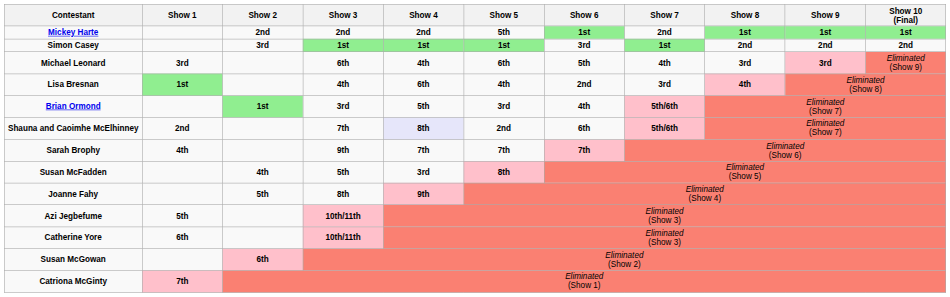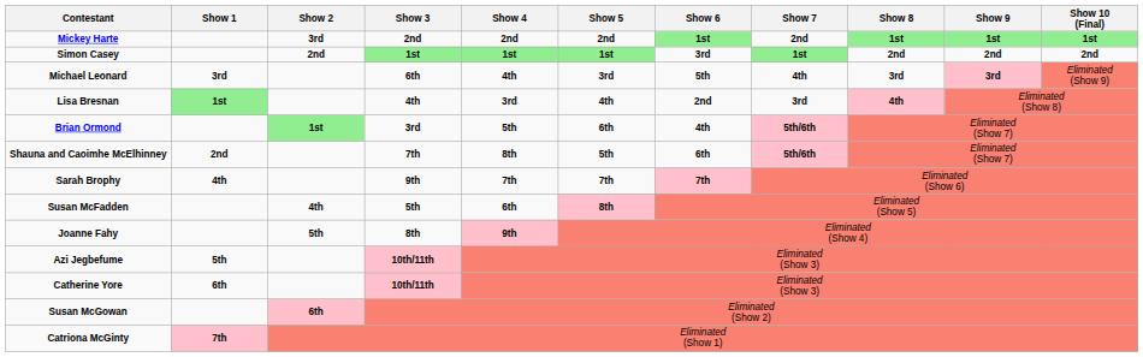 <table class="wikitable" style="text-align:center; font-size:85%">
 <tr>
 <th style="width:12%"><strong>Contestant</strong></th>
 <th style="width:7%">Show 1</th>
 <th style="width:7%">Show 2</th>
 <th style="width:7%">Show 3</th>
 <th style="width:7%">Show 4</th>
 <th style="width:7%">Show 5</th>
 <th style="width:7%">Show 6</th>
 <th style="width:7%">Show 7</th>
 <th style="width:7%">Show 8</th>
 <th style="width:7%">Show 9</th>
 <th style="width:7%">Show 10<br>(Final)</th>
 </tr>
 <tr>
 <td><a href='#'><strong>Mickey Harte</strong></a></td>
 <td></td>
+<td><strong>3rd</strong></td>
 <td><strong>2nd</strong></td>
 <td><strong>2nd</strong></td>
 <td><strong>2nd</strong></td>
-<td><strong>5th</strong></td>
 <td style="background:lightgreen"><strong>1st</strong></td>
 <td><strong>2nd</strong></td>
 <td style="background:lightgreen"><strong>1st</strong></td>
 <td style="background:lightgreen"><strong>1st</strong></td>
 <td style="background:lightgreen"><strong>1st</strong></td>
 </tr>
 <tr>
 <td><strong>Simon Casey</strong></td>
 <td></td>
-<td><strong>3rd</strong></td>
+<td><strong>2nd</strong></td>
 <td style="background:lightgreen"><strong>1st</strong></td>
 <td style="background:lightgreen"><strong>1st</strong></td>
 <td style="background:lightgreen"><strong>1st</strong></td>
 <td><strong>3rd</strong></td>
 <td style="background:lightgreen"><strong>1st</strong></td>
 <td><strong>2nd</strong></td>
 <td><strong>2nd</strong></td>
 <td><strong>2nd</strong></td>
 </tr>
 <tr>
 <td><strong>Michael Leonard</strong></td>
 <td><strong>3rd</strong></td>
 <td></td>
 <td><strong>6th</strong></td>
 <td><strong>4th</strong></td>
-<td><strong>6th</strong></td>
+<td><strong>3rd</strong></td>
 <td><strong>5th</strong></td>
 <td><strong>4th</strong></td>
 <td><strong>3rd</strong></td>
 <td style="background:pink"><strong>3rd</strong></td>
 <td style="background:#FA8072"><em>Eliminated</em><br>(Show 9)</td>
 </tr>
 <tr>
 <td><strong>Lisa Bresnan</strong></td>
 <td style="background:lightgreen"><strong>1st</strong></td>
 <td></td>
 <td><strong>4th</strong></td>
-<td><strong>6th</strong></td>
+<td><strong>3rd</strong></td>
 <td><strong>4th</strong></td>
 <td><strong>2nd</strong></td>
 <td><strong>3rd</strong></td>
 <td style="background:pink"><strong>4th</strong></td>
 <td colspan="2" style="background:#FA8072"><em>Eliminated</em><br>(Show 8)</td>
 </tr>
 <tr>
 <td><strong><a href='#'>Brian Ormond</a></strong></td>
 <td></td>
 <td style="background:lightgreen"><strong>1st</strong></td>
 <td><strong>3rd</strong></td>
 <td><strong>5th</strong></td>
-<td><strong>3rd</strong></td>
+<td><strong>6th</strong></td>
 <td><strong>4th</strong></td>
 <td style="background:pink"><strong>5th/6th</strong></td>
 <td colspan="3" style="background:#FA8072"><em>Eliminated</em><br>(Show 7)</td>
 </tr>
 <tr>
 <td><strong>Shauna and Caoimhe McElhinney</strong></td>
 <td><strong>2nd</strong></td>
 <td></td>
 <td><strong>7th</strong></td>
-<td style="background: lavender;"><strong>8th</strong></td>
-<td><strong>2nd</strong></td>
+<td><strong>8th</strong></td>
+<td><strong>5th</strong></td>
 <td><strong>6th</strong></td>
 <td style="background:pink"><strong>5th/6th</strong></td>
 <td colspan="3" style="background:#FA8072"><em>Eliminated</em><br>(Show 7)</td>
 </tr>
 <tr>
 <td><strong>Sarah Brophy</strong></td>
 <td><strong>4th</strong></td>
 <td></td>
 <td><strong>9th</strong></td>
 <td><strong>7th</strong></td>
 <td><strong>7th</strong></td>
 <td style="background:pink"><strong>7th</strong></td>
 <td colspan="4" style="background:#FA8072"><em>Eliminated</em><br>(Show 6)</td>
 </tr>
 <tr>
 <td><strong>Susan McFadden</strong></td>
 <td></td>
 <td><strong>4th</strong></td>
 <td><strong>5th</strong></td>
-<td><strong>3rd</strong></td>
+<td><strong>6th</strong></td>
 <td style="background:pink"><strong>8th</strong></td>
 <td colspan="5" style="background:#FA8072"><em>Eliminated</em><br>(Show 5)</td>
 </tr>
 <tr>
 <td><strong>Joanne Fahy</strong></td>
 <td></td>
 <td><strong>5th</strong></td>
 <td><strong>8th</strong></td>
 <td style="background:pink"><strong>9th</strong></td>
 <td colspan="6" style="background:#FA8072"><em>Eliminated</em><br>(Show 4)</td>
 </tr>
 <tr>
 <td><strong>Azi Jegbefume</strong></td>
 <td><strong>5th</strong></td>
 <td></td>
 <td style="background:pink"><strong>10th/11th</strong></td>
 <td colspan="7" style="background:#FA8072"><em>Eliminated</em><br>(Show 3)</td>
 </tr>
 <tr>
 <td><strong>Catherine Yore</strong></td>
 <td><strong>6th</strong></td>
 <td></td>
 <td style="background:pink"><strong>10th/11th</strong></td>
 <td colspan="7" style="background:#FA8072"><em>Eliminated</em><br>(Show 3)</td>
 </tr>
 <tr>
 <td><strong>Susan McGowan</strong></td>
 <td></td>
 <td style="background:pink"><strong>6th</strong></td>
 <td colspan="8" style="background:#FA8072"><em>Eliminated</em><br>(Show 2)</td>
 </tr>
 <tr>
 <td><strong>Catriona McGinty</strong></td>
 <td style="background:pink"><strong>7th</strong></td>
 <td colspan="9" style="background:#FA8072"><em>Eliminated</em><br>(Show 1)</td>
 </tr>
 </table>
